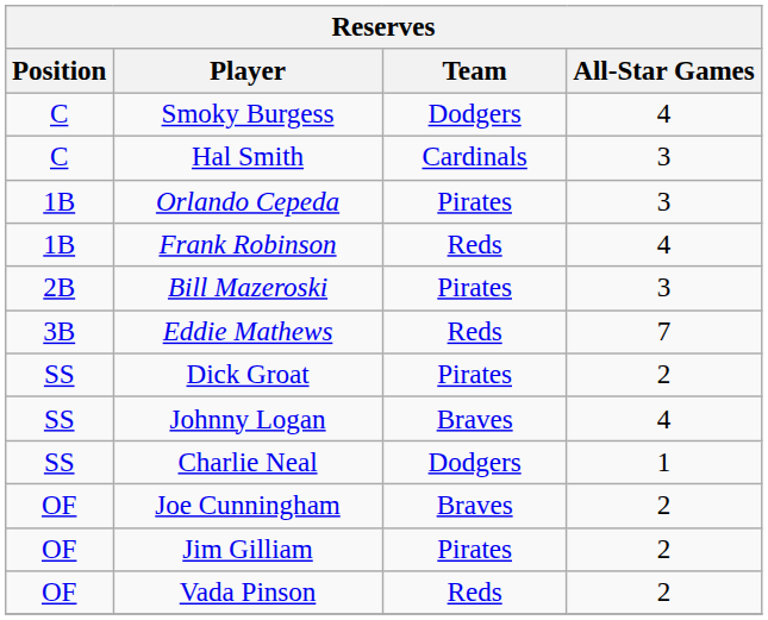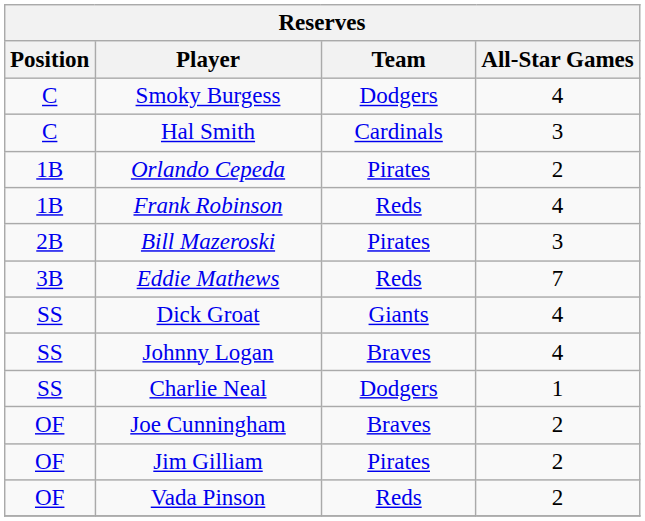 <table class="wikitable" style="font-size: 100%; text-align:right;">
 <tr>
 <th colspan="4">Reserves</th>
 </tr>
 <tr>
 <th>Position</th>
 <th width="150">Player</th>
 <th width="100">Team</th>
 <th>All-Star Games</th>
 </tr>
 <tr>
 <td align="center"><a href='#'>C</a></td>
 <td align="center"><a href='#'>Smoky Burgess</a></td>
 <td align="center"><a href='#'>Dodgers</a></td>
 <td align="center">4</td>
 </tr>
 <tr>
 <td align="center"><a href='#'>C</a></td>
 <td align="center"><a href='#'>Hal Smith</a></td>
 <td align="center"><a href='#'>Cardinals</a></td>
 <td align="center">3</td>
 </tr>
 <tr>
 <td align="center"><a href='#'>1B</a></td>
 <td align="center"><em><a href='#'>Orlando Cepeda</a></em></td>
 <td align="center"><a href='#'>Pirates</a></td>
-<td align="center">3</td>
+<td align="center">2</td>
 </tr>
 <tr>
 <td align="center"><a href='#'>1B</a></td>
 <td align="center"><em><a href='#'>Frank Robinson</a></em></td>
 <td align="center"><a href='#'>Reds</a></td>
 <td align="center">4</td>
 </tr>
 <tr>
 <td align="center"><a href='#'>2B</a></td>
 <td align="center"><em><a href='#'>Bill Mazeroski</a></em></td>
 <td align="center"><a href='#'>Pirates</a></td>
 <td align="center">3</td>
 </tr>
 <tr>
 <td align="center"><a href='#'>3B</a></td>
 <td align="center"><em><a href='#'>Eddie Mathews</a></em></td>
 <td align="center"><a href='#'>Reds</a></td>
 <td align="center">7</td>
 </tr>
 <tr>
 <td align="center"><a href='#'>SS</a></td>
 <td align="center"><a href='#'>Dick Groat</a></td>
-<td align="center"><a href='#'>Pirates</a></td>
-<td align="center">2</td>
+<td align="center"><a href='#'>Giants</a></td>
+<td align="center">4</td>
 </tr>
 <tr>
 <td align="center"><a href='#'>SS</a></td>
 <td align="center"><a href='#'>Johnny Logan</a></td>
 <td align="center"><a href='#'>Braves</a></td>
 <td align="center">4</td>
 </tr>
 <tr>
 <td align="center"><a href='#'>SS</a></td>
 <td align="center"><a href='#'>Charlie Neal</a></td>
 <td align="center"><a href='#'>Dodgers</a></td>
 <td align="center">1</td>
 </tr>
 <tr>
 <td align="center"><a href='#'>OF</a></td>
 <td align="center"><a href='#'>Joe Cunningham</a></td>
 <td align="center"><a href='#'>Braves</a></td>
 <td align="center">2</td>
 </tr>
 <tr>
 <td align="center"><a href='#'>OF</a></td>
 <td align="center"><a href='#'>Jim Gilliam</a></td>
 <td align="center"><a href='#'>Pirates</a></td>
 <td align="center">2</td>
 </tr>
 <tr>
 <td align="center"><a href='#'>OF</a></td>
 <td align="center"><a href='#'>Vada Pinson</a></td>
 <td align="center"><a href='#'>Reds</a></td>
 <td align="center">2</td>
 </tr>
 <tr>
 </tr>
 </table>
